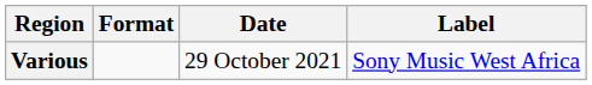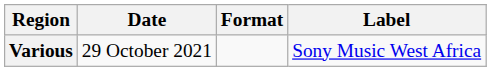 <table class="wikitable plainrowheaders">
 <tr>
 <th scope="col">Region</th>
+<th scope="col">Date</th>
 <th scope="col">Format</th>
-<th scope="col">Date</th>
 <th scope="col">Label</th>
 </tr>
 <tr>
 <th scope="row">Various</th>
+<td>29 October 2021</td>
 <td></td>
-<td>29 October 2021</td>
 <td><a href='#'>Sony Music West Africa</a></td>
 </tr>
 </table>
